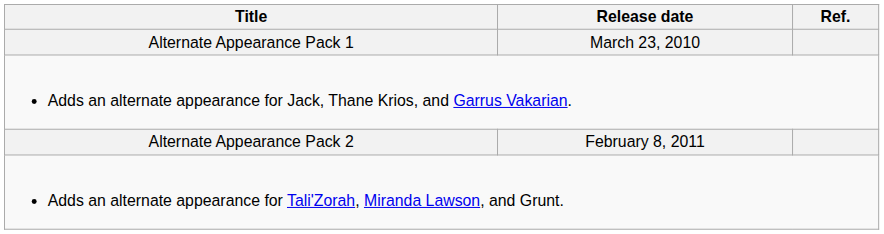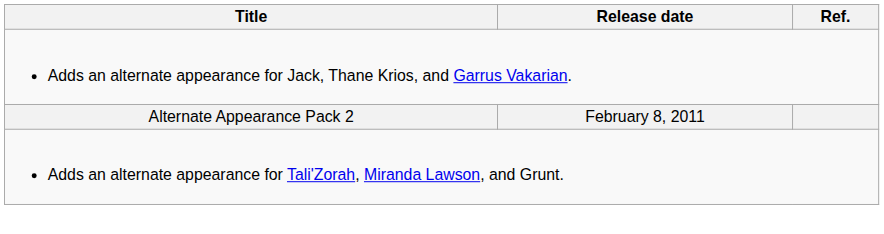 <table class="wikitable" width="100%">
 <tr style="text-align: center;">
 <th scope="col">Title</th>
 <th scope="col">Release date</th>
 <th scope="col" class="unsortable">Ref.</th>
-</tr>
-<tr bgcolor="#F2F2F2" align="center">
-<th scope="row" style="font-weight:normal;">Alternate Appearance Pack 1</th>
-<td>March 23, 2010</td>
-<td></td>
 </tr>
 <tr>
 <td colspan="3"><br><ul><li>Adds an alternate appearance for Jack, Thane Krios, and <a href='#'>Garrus Vakarian</a>.</li></ul></td>
 </tr>
 <tr bgcolor="#F2F2F2" align="center">
 <th scope="row" style="font-weight:normal;">Alternate Appearance Pack 2</th>
 <td>February 8, 2011</td>
 <td></td>
 </tr>
 <tr>
 <td colspan="3"><br><ul><li>Adds an alternate appearance for <a href='#'>Tali'Zorah</a>, <a href='#'>Miranda Lawson</a>, and Grunt.</li></ul></td>
 </tr>
 </table>
